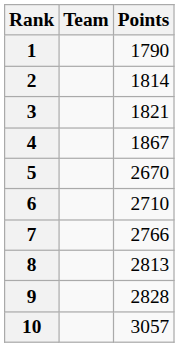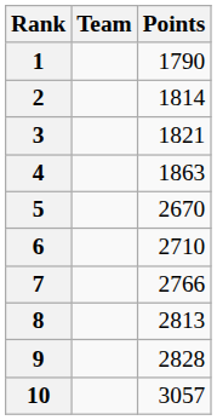 <table class="wikitable">
 <tr>
 <th scope="col">Rank</th>
 <th scope="col">Team</th>
 <th scope="col">Points</th>
 </tr>
 <tr>
 <th scope="row">1</th>
 <td></td>
 <td style="text-align:right;">1790</td>
 </tr>
 <tr>
 <th scope="row">2</th>
 <td></td>
 <td style="text-align:right;">1814</td>
 </tr>
 <tr>
 <th scope="row">3</th>
 <td></td>
 <td style="text-align:right;">1821</td>
 </tr>
 <tr>
 <th scope="row">4</th>
 <td></td>
-<td style="text-align:right;">1867</td>
+<td style="text-align:right;">1863</td>
 </tr>
 <tr>
 <th scope="row">5</th>
 <td></td>
 <td style="text-align:right;">2670</td>
 </tr>
 <tr>
 <th scope="row">6</th>
 <td></td>
 <td style="text-align:right;">2710</td>
 </tr>
 <tr>
 <th scope="row">7</th>
 <td></td>
 <td style="text-align:right;">2766</td>
 </tr>
 <tr>
 <th scope="row">8</th>
 <td></td>
 <td style="text-align:right;">2813</td>
 </tr>
 <tr>
 <th scope="row">9</th>
 <td></td>
 <td style="text-align:right;">2828</td>
 </tr>
 <tr>
 <th scope="row">10</th>
 <td></td>
 <td style="text-align:right;">3057</td>
 </tr>
 </table>
